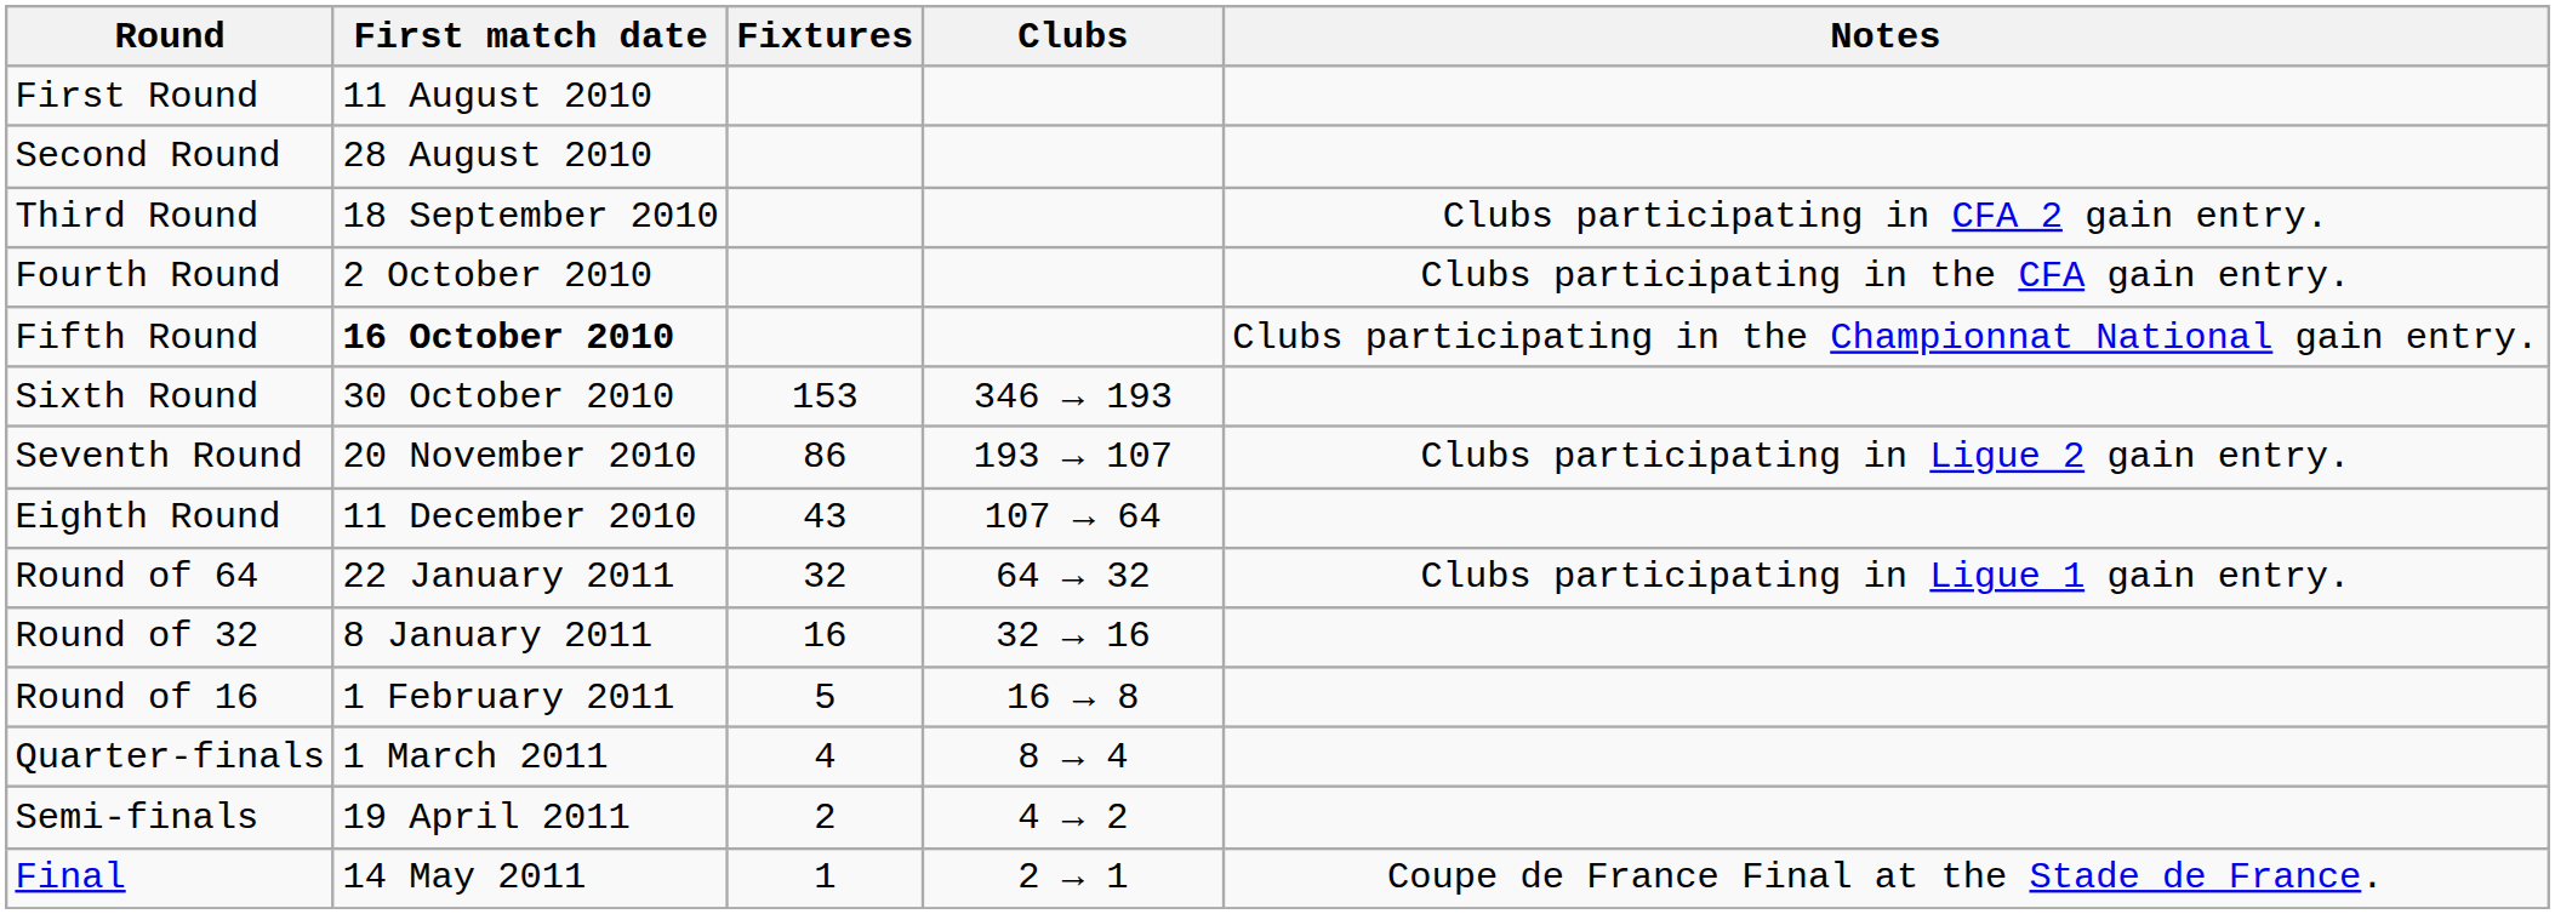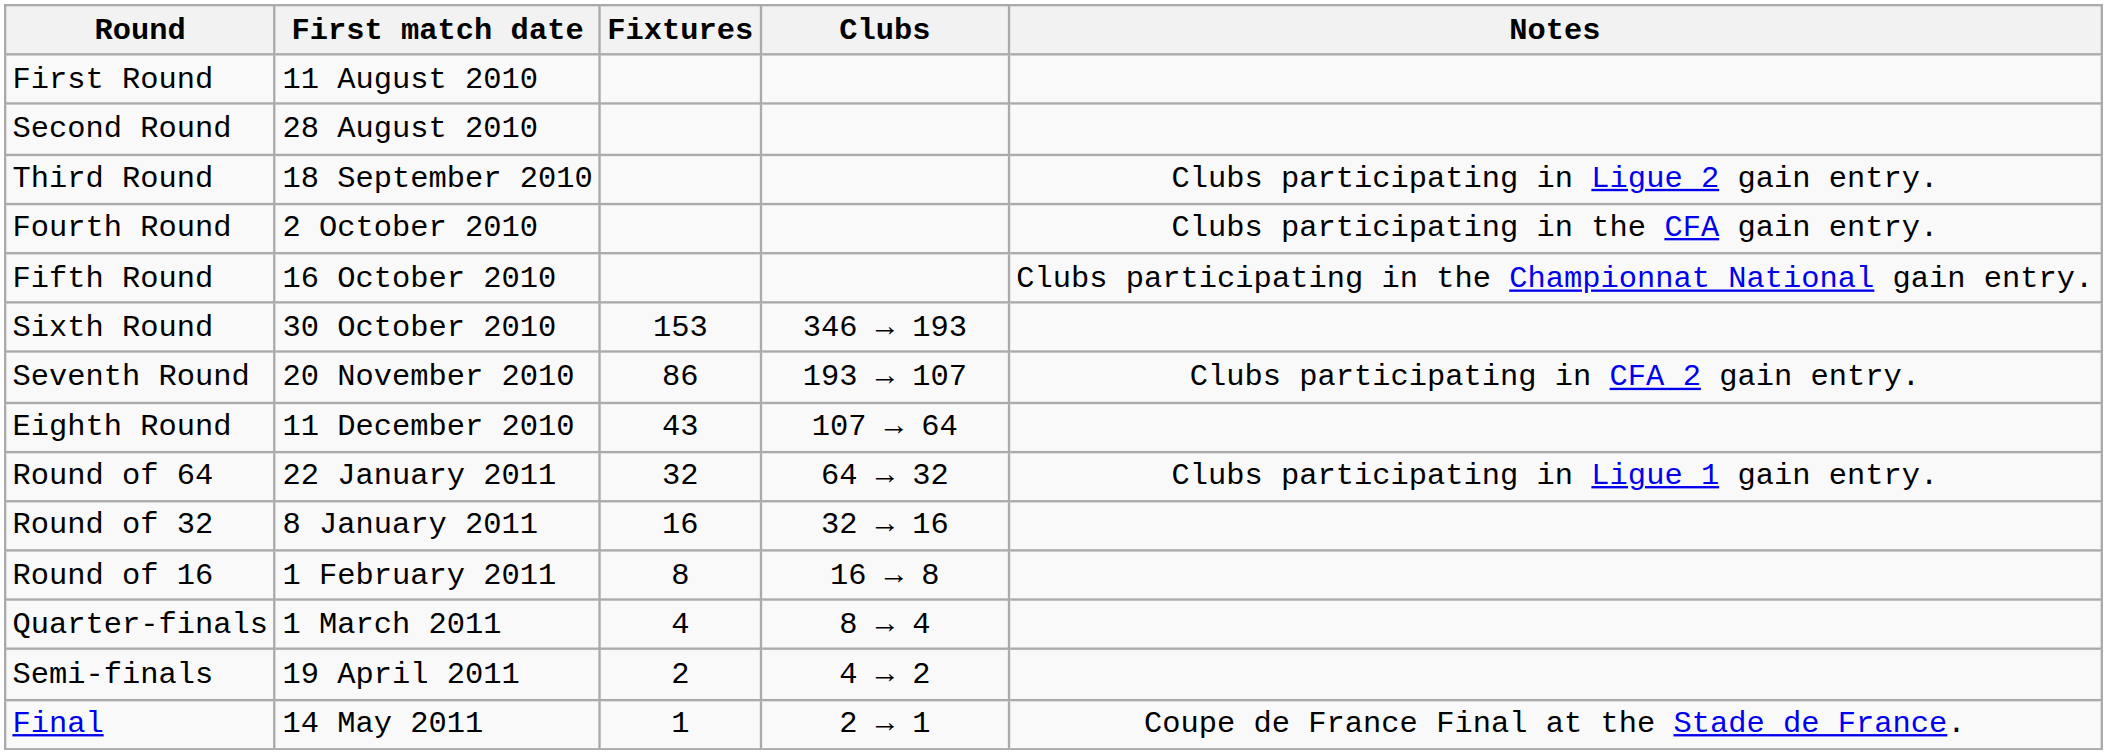 <table class="wikitable">
 <tr>
 <th>Round</th>
 <th>First match date</th>
 <th>Fixtures</th>
 <th width=100>Clubs</th>
 <th>Notes</th>
 </tr>
 <tr align=center>
 <td align=left>First Round</td>
 <td align=left>11 August 2010</td>
 <td></td>
 <td></td>
 <td></td>
 </tr>
 <tr align=center>
 <td align=left>Second Round</td>
 <td align=left>28 August 2010</td>
 <td></td>
 <td></td>
 <td></td>
 </tr>
 <tr align=center>
 <td align=left>Third Round</td>
 <td align=left>18 September 2010</td>
 <td></td>
 <td></td>
-<td>Clubs participating in <a href='#'>CFA 2</a> gain entry.</td>
+<td>Clubs participating in <a href='#'>Ligue 2</a> gain entry.</td>
 </tr>
 <tr align=center>
 <td align=left>Fourth Round</td>
 <td align=left>2 October 2010</td>
 <td></td>
 <td></td>
 <td>Clubs participating in the <a href='#'>CFA</a> gain entry.</td>
 </tr>
 <tr align=center>
 <td align=left>Fifth Round</td>
-<td align=left><strong>16 October 2010</strong></td>
+<td align=left>16 October 2010</td>
 <td></td>
 <td></td>
 <td>Clubs participating in the <a href='#'>Championnat National</a> gain entry.</td>
 </tr>
 <tr align=center>
 <td align=left>Sixth Round</td>
 <td align=left>30 October 2010</td>
 <td>153</td>
 <td>346 → 193</td>
 <td></td>
 </tr>
 <tr align=center>
 <td align=left>Seventh Round</td>
 <td align=left>20 November 2010</td>
 <td>86</td>
 <td>193 → 107</td>
-<td>Clubs participating in <a href='#'>Ligue 2</a> gain entry.</td>
+<td>Clubs participating in <a href='#'>CFA 2</a> gain entry.</td>
 </tr>
 <tr align=center>
 <td align=left>Eighth Round</td>
 <td align=left>11 December 2010</td>
 <td>43</td>
 <td>107 → 64</td>
 <td></td>
 </tr>
 <tr align=center>
 <td align=left>Round of 64</td>
 <td align=left>22 January 2011</td>
 <td>32</td>
 <td>64 → 32</td>
 <td>Clubs participating in <a href='#'>Ligue 1</a> gain entry.</td>
 </tr>
 <tr align=center>
 <td align=left>Round of 32</td>
 <td align=left>8 January 2011</td>
 <td>16</td>
 <td>32 → 16</td>
 <td></td>
 </tr>
 <tr align=center>
 <td align=left>Round of 16</td>
 <td align=left>1 February 2011</td>
-<td>5</td>
+<td>8</td>
 <td>16 → 8</td>
 <td></td>
 </tr>
 <tr align=center>
 <td align=left>Quarter-finals</td>
 <td align=left>1 March 2011</td>
 <td>4</td>
 <td>8 → 4</td>
 <td></td>
 </tr>
 <tr align=center>
 <td align=left>Semi-finals</td>
 <td align=left>19 April 2011</td>
 <td>2</td>
 <td>4 → 2</td>
 <td></td>
 </tr>
 <tr align=center>
 <td align=left><a href='#'>Final</a></td>
 <td align=left>14 May 2011</td>
 <td>1</td>
 <td>2 → 1</td>
 <td>Coupe de France Final at the <a href='#'>Stade de France</a>.</td>
 </tr>
 </table>
